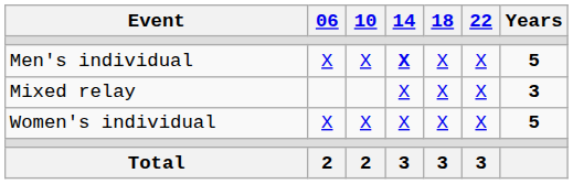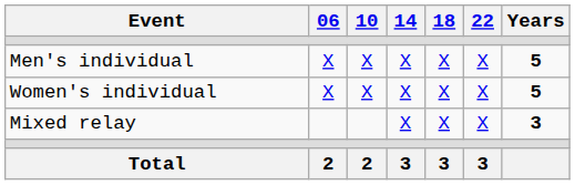 <table class="wikitable" style="text-align:center">
 <tr>
 <th width="200">Event</th>
 <th width=20><a href='#'>06</a></th>
 <th width=20><a href='#'>10</a></th>
 <th width=20><a href='#'>14</a></th>
 <th width=20><a href='#'>18</a></th>
 <th width=20><a href='#'>22</a></th>
 <th width=40>Years</th>
 </tr>
 <tr bgcolor=#DDDDDD>
 <td colspan=7></td>
 </tr>
 <tr>
 <td align=left>Men's individual</td>
 <td><a href='#'>X</a></td>
 <td><a href='#'>X</a></td>
-<td><strong><a href='#'>X</a></strong></td>
+<td><a href='#'>X</a></td>
+<td><a href='#'>X</a></td>
+<td><a href='#'>X</a></td>
+<td><strong>5</strong></td>
+</tr>
+<tr>
+<td align=left>Women's individual</td>
+<td><a href='#'>X</a></td>
+<td><a href='#'>X</a></td>
+<td><a href='#'>X</a></td>
 <td><a href='#'>X</a></td>
 <td><a href='#'>X</a></td>
 <td><strong>5</strong></td>
 </tr>
 <tr>
 <td align=left>Mixed relay</td>
 <td></td>
 <td></td>
 <td><a href='#'>X</a></td>
 <td><a href='#'>X</a></td>
 <td><a href='#'>X</a></td>
 <td><strong>3</strong></td>
-</tr>
-<tr>
-<td align=left>Women's individual</td>
-<td><a href='#'>X</a></td>
-<td><a href='#'>X</a></td>
-<td><a href='#'>X</a></td>
-<td><a href='#'>X</a></td>
-<td><a href='#'>X</a></td>
-<td><strong>5</strong></td>
 </tr>
 <tr bgcolor=#DDDDDD>
 <td colspan=7></td>
 </tr>
 <tr>
 <th>Total</th>
 <th>2</th>
 <th>2</th>
 <th>3</th>
 <th>3</th>
 <th>3</th>
 <th></th>
 </tr>
 </table>
